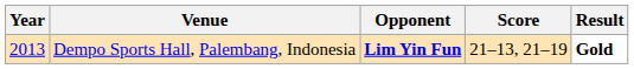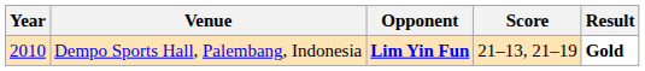 <table class="sortable wikitable" style="font-size:90%">
 <tr>
 <th>Year</th>
 <th>Venue</th>
 <th>Opponent</th>
 <th>Score</th>
 <th>Result</th>
 </tr>
 <tr style="background:#FFE4B5">
-<td align="center"><a href='#'>2013</a></td>
+<td align="center"><a href='#'>2010</a></td>
 <td align="left"><a href='#'>Dempo Sports Hall</a>, <a href='#'>Palembang</a>, Indonesia</td>
 <td align="left"><strong> <a href='#'>Lim Yin Fun</a></strong></td>
 <td align="left">21–13, 21–19</td>
 <td style="text-align:left; background:white"> <strong>Gold</strong></td>
 </tr>
 </table>
